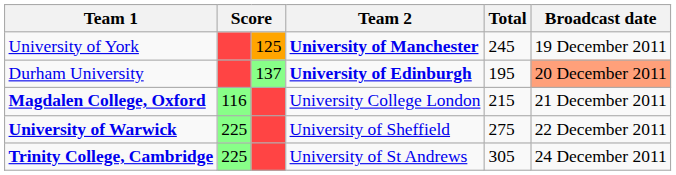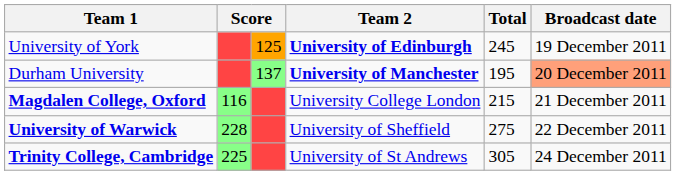 <table class="wikitable">
 <tr>
 <th>Team 1</th>
 <th colspan=2>Score</th>
 <th>Team 2</th>
 <th>Total</th>
 <th>Broadcast date</th>
 </tr>
 <tr>
 <td><a href='#'>University of York</a></td>
 <td style="background:#f44;"></td>
 <td style="background:orange">125</td>
-<td><strong><a href='#'>University of Manchester</a></strong></td>
+<td><strong><a href='#'>University of Edinburgh</a></strong></td>
 <td>245</td>
 <td>19 December 2011</td>
 </tr>
 <tr>
 <td><a href='#'>Durham University</a></td>
 <td style="background:#f44;"></td>
 <td style="background:#88ff88">137</td>
-<td><strong><a href='#'>University of Edinburgh</a></strong></td>
+<td><strong><a href='#'>University of Manchester</a></strong></td>
 <td>195</td>
 <td style="background: lightsalmon;">20 December 2011</td>
 </tr>
 <tr>
 <td><strong><a href='#'>Magdalen College, Oxford</a></strong></td>
 <td style="background:#88ff88">116</td>
 <td style="background:#f44;"></td>
 <td><a href='#'>University College London</a></td>
 <td>215</td>
 <td>21 December 2011</td>
 </tr>
 <tr>
 <td><strong><a href='#'>University of Warwick</a></strong></td>
-<td style="background:#88ff88">225</td>
+<td style="background:#88ff88">228</td>
 <td style="background:#f44;"></td>
 <td><a href='#'>University of Sheffield</a></td>
 <td>275</td>
 <td>22 December 2011</td>
 </tr>
 <tr>
 <td><strong><a href='#'>Trinity College, Cambridge</a></strong></td>
 <td style="background:#88ff88">225</td>
 <td style="background:#f44;"></td>
 <td><a href='#'>University of St Andrews</a></td>
 <td>305</td>
 <td>24 December 2011</td>
 </tr>
 </table>
